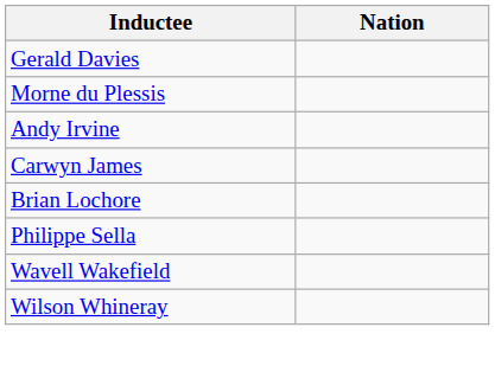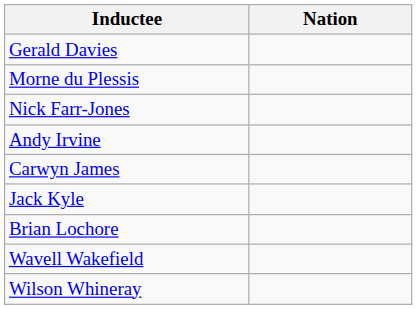 <table class="wikitable">
 <tr>
 <th width="200">Inductee</th>
 <th width="130">Nation</th>
 </tr>
 <tr>
 <td><a href='#'>Gerald Davies</a></td>
 <td></td>
 </tr>
 <tr>
 <td><a href='#'>Morne du Plessis</a></td>
 <td></td>
 </tr>
 <tr>
+<td><a href='#'>Nick Farr-Jones</a></td>
+<td></td>
+</tr>
+<tr>
 <td><a href='#'>Andy Irvine</a></td>
 <td></td>
 </tr>
 <tr>
 <td><a href='#'>Carwyn James</a></td>
 <td></td>
 </tr>
 <tr>
-<td><a href='#'>Brian Lochore</a></td>
+<td><a href='#'>Jack Kyle</a></td>
 <td></td>
 </tr>
 <tr>
-<td><a href='#'>Philippe Sella</a></td>
+<td><a href='#'>Brian Lochore</a></td>
 <td></td>
 </tr>
 <tr>
 <td><a href='#'>Wavell Wakefield</a></td>
 <td></td>
 </tr>
 <tr>
 <td><a href='#'>Wilson Whineray</a></td>
 <td></td>
 </tr>
 </table>
